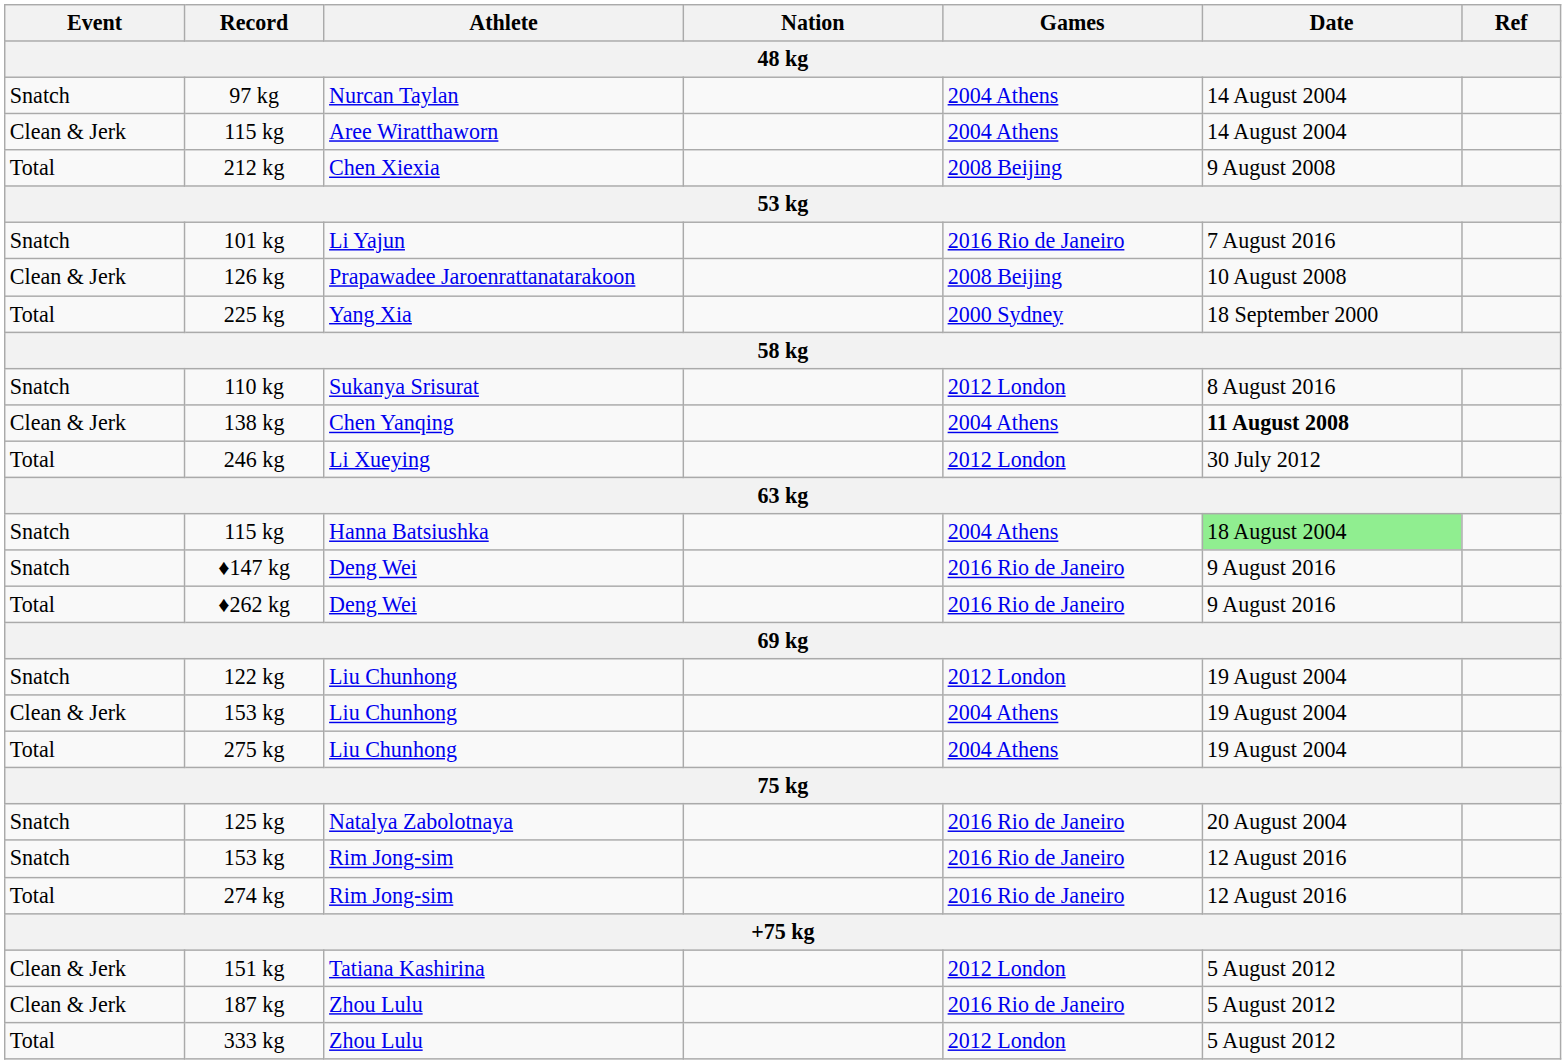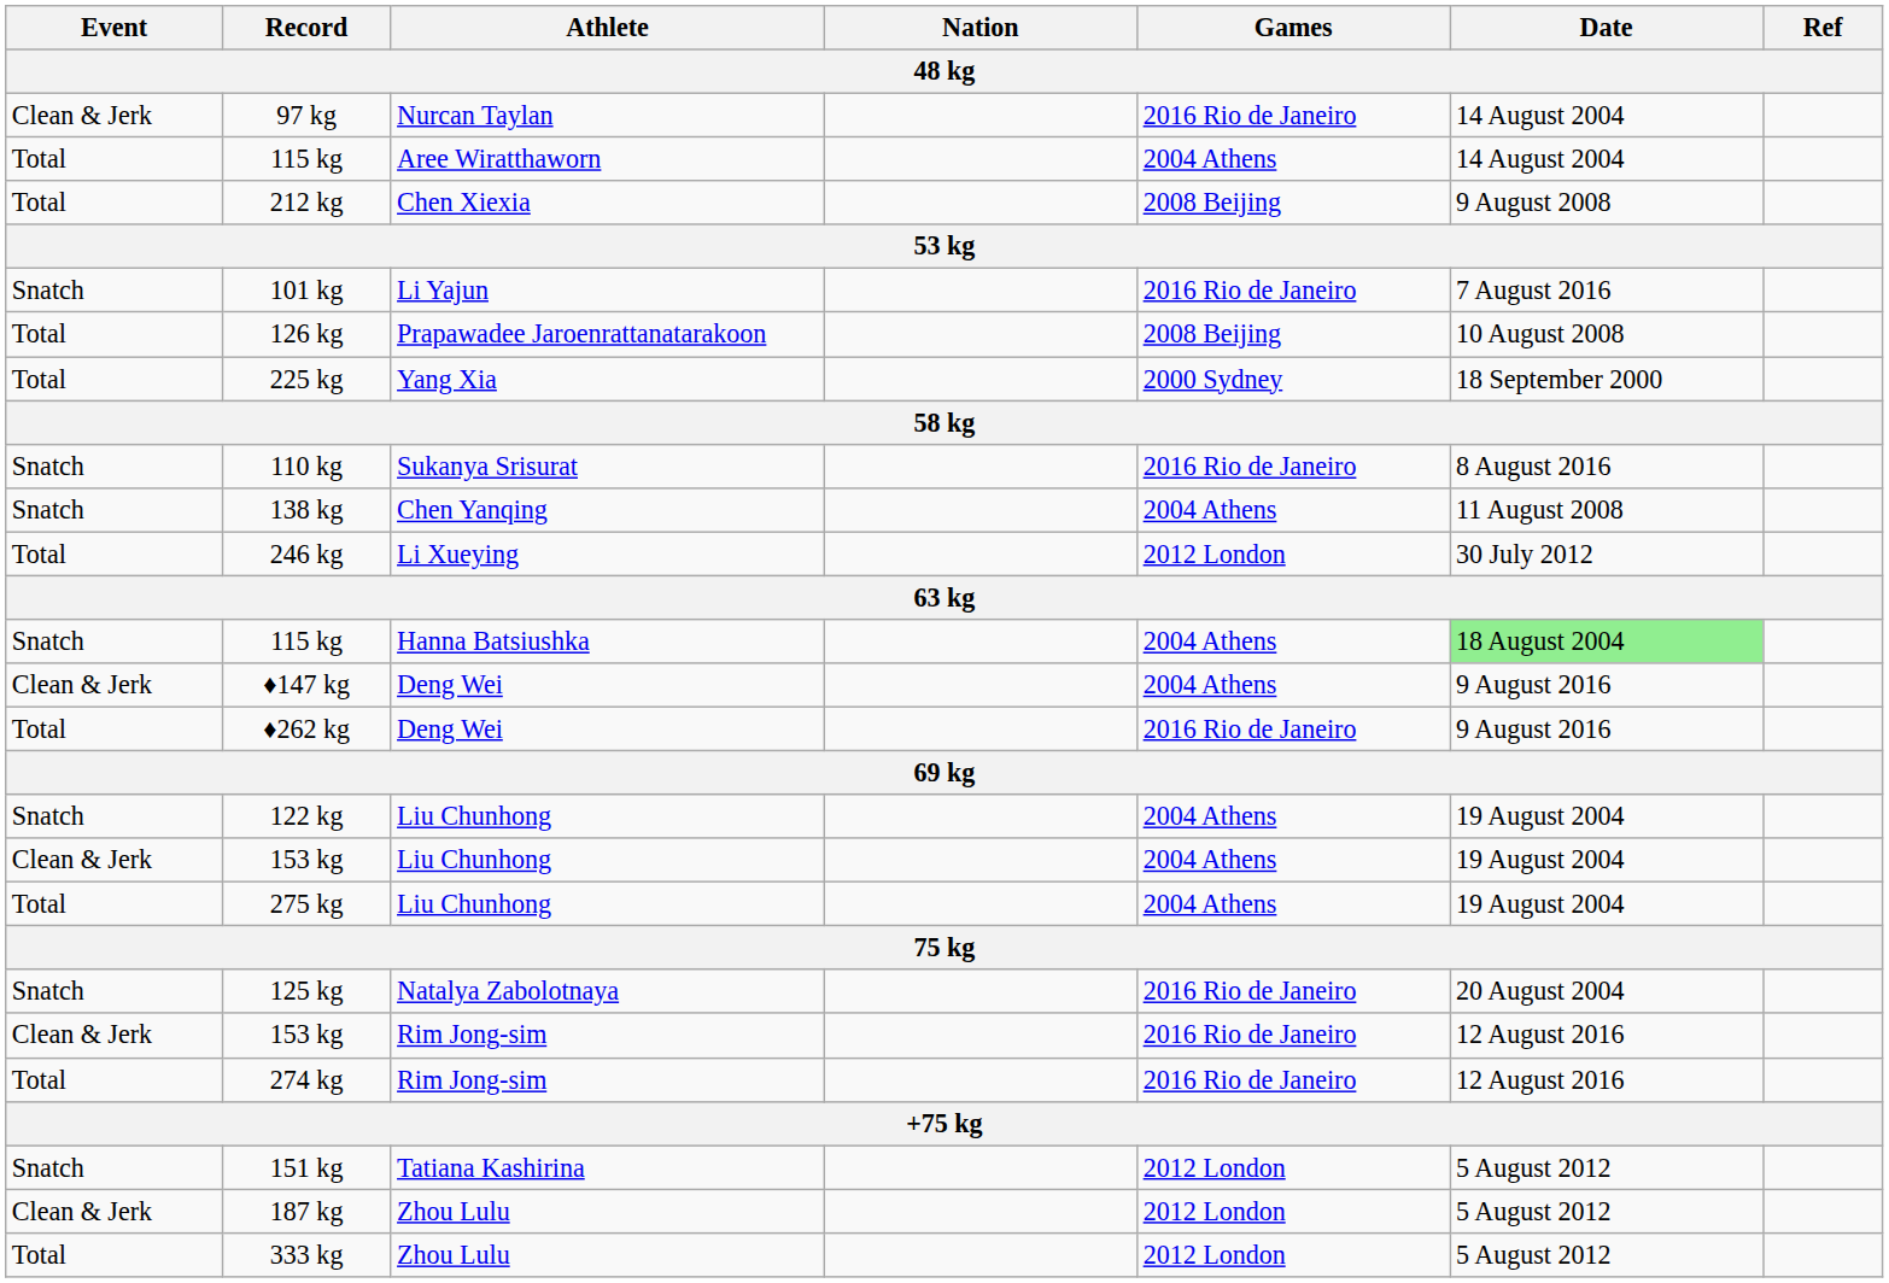 <table class="wikitable" style="font-size:95%; width: 85%;">
 <tr>
 <th width=9%>Event</th>
 <th width=7%>Record</th>
 <th width=18%>Athlete</th>
 <th width=13%>Nation</th>
 <th width=13%>Games</th>
 <th width=13%>Date</th>
 <th width=5%>Ref</th>
 </tr>
 <tr bgcolor="#DDDDDD">
 <th colspan="7">48 kg</th>
 </tr>
 <tr>
-<td>Snatch</td>
+<td>Clean & Jerk</td>
 <td align="center">97 kg</td>
 <td><a href='#'>Nurcan Taylan</a></td>
 <td></td>
-<td><a href='#'>2004 Athens</a></td>
+<td><a href='#'>2016 Rio de Janeiro</a></td>
 <td>14 August 2004</td>
 <td></td>
 </tr>
 <tr>
-<td>Clean & Jerk</td>
+<td>Total</td>
 <td align="center">115 kg</td>
 <td><a href='#'>Aree Wiratthaworn</a></td>
 <td></td>
 <td><a href='#'>2004 Athens</a></td>
 <td>14 August 2004</td>
 <td></td>
 </tr>
 <tr>
 <td>Total</td>
 <td align="center">212 kg</td>
 <td><a href='#'>Chen Xiexia</a></td>
 <td></td>
 <td><a href='#'>2008 Beijing</a></td>
 <td>9 August 2008</td>
 <td></td>
 </tr>
 <tr bgcolor="#DDDDDD">
 <th colspan="7">53 kg</th>
 </tr>
 <tr>
 <td>Snatch</td>
 <td align="center">101 kg</td>
 <td><a href='#'>Li Yajun</a></td>
 <td></td>
 <td><a href='#'>2016 Rio de Janeiro</a></td>
 <td>7 August 2016</td>
 <td></td>
 </tr>
 <tr>
-<td>Clean & Jerk</td>
+<td>Total</td>
 <td align="center">126 kg</td>
 <td><a href='#'>Prapawadee Jaroenrattanatarakoon</a></td>
 <td></td>
 <td><a href='#'>2008 Beijing</a></td>
 <td>10 August 2008</td>
 <td></td>
 </tr>
 <tr>
 <td>Total</td>
 <td align="center">225 kg</td>
 <td><a href='#'>Yang Xia</a></td>
 <td></td>
 <td><a href='#'>2000 Sydney</a></td>
 <td>18 September 2000</td>
 <td></td>
 </tr>
 <tr bgcolor="#DDDDDD">
 <th colspan="7">58 kg</th>
 </tr>
 <tr>
 <td>Snatch</td>
 <td align="center">110 kg</td>
 <td><a href='#'>Sukanya Srisurat</a></td>
 <td></td>
-<td><a href='#'>2012 London</a></td>
+<td><a href='#'>2016 Rio de Janeiro</a></td>
 <td>8 August 2016</td>
 <td></td>
 </tr>
 <tr>
-<td>Clean & Jerk</td>
+<td>Snatch</td>
 <td align="center">138 kg</td>
 <td><a href='#'>Chen Yanqing</a></td>
 <td></td>
 <td><a href='#'>2004 Athens</a></td>
-<td><strong>11 August 2008</strong></td>
+<td>11 August 2008</td>
 <td></td>
 </tr>
 <tr>
 <td>Total</td>
 <td align="center">246 kg</td>
 <td><a href='#'>Li Xueying</a></td>
 <td></td>
 <td><a href='#'>2012 London</a></td>
 <td>30 July 2012</td>
 <td></td>
 </tr>
 <tr bgcolor="#DDDDDD">
 <th colspan="7">63 kg</th>
 </tr>
 <tr>
 <td>Snatch</td>
 <td align="center">115 kg</td>
 <td><a href='#'>Hanna Batsiushka</a></td>
 <td></td>
 <td><a href='#'>2004 Athens</a></td>
 <td style="background: lightgreen;">18 August 2004</td>
 <td></td>
 </tr>
 <tr>
-<td>Snatch</td>
+<td>Clean & Jerk</td>
 <td align="center">♦147 kg</td>
 <td><a href='#'>Deng Wei</a></td>
 <td></td>
-<td><a href='#'>2016 Rio de Janeiro</a></td>
+<td><a href='#'>2004 Athens</a></td>
 <td>9 August 2016</td>
 <td></td>
 </tr>
 <tr>
 <td>Total</td>
 <td align="center">♦262 kg</td>
 <td><a href='#'>Deng Wei</a></td>
 <td></td>
 <td><a href='#'>2016 Rio de Janeiro</a></td>
 <td>9 August 2016</td>
 <td></td>
 </tr>
 <tr bgcolor="#DDDDDD">
 <th colspan="7">69 kg</th>
 </tr>
 <tr>
 <td>Snatch</td>
 <td align="center">122 kg</td>
 <td><a href='#'>Liu Chunhong</a></td>
 <td></td>
-<td><a href='#'>2012 London</a></td>
+<td><a href='#'>2004 Athens</a></td>
 <td>19 August 2004</td>
 <td></td>
 </tr>
 <tr>
 <td>Clean & Jerk</td>
 <td align="center">153 kg</td>
 <td><a href='#'>Liu Chunhong</a></td>
 <td></td>
 <td><a href='#'>2004 Athens</a></td>
 <td>19 August 2004</td>
 <td></td>
 </tr>
 <tr>
 <td>Total</td>
 <td align="center">275 kg</td>
 <td><a href='#'>Liu Chunhong</a></td>
 <td></td>
 <td><a href='#'>2004 Athens</a></td>
 <td>19 August 2004</td>
 <td></td>
 </tr>
 <tr bgcolor="#DDDDDD">
 <th colspan="7">75 kg</th>
 </tr>
 <tr>
 <td>Snatch</td>
 <td align="center">125 kg</td>
 <td><a href='#'>Natalya Zabolotnaya</a></td>
 <td></td>
 <td><a href='#'>2016 Rio de Janeiro</a></td>
 <td>20 August 2004</td>
 <td></td>
 </tr>
 <tr>
-<td>Snatch</td>
+<td>Clean & Jerk</td>
 <td align="center">153 kg</td>
 <td><a href='#'>Rim Jong-sim</a></td>
 <td></td>
 <td><a href='#'>2016 Rio de Janeiro</a></td>
 <td>12 August 2016</td>
 <td></td>
 </tr>
 <tr>
 <td>Total</td>
 <td align="center">274 kg</td>
 <td><a href='#'>Rim Jong-sim</a></td>
 <td></td>
 <td><a href='#'>2016 Rio de Janeiro</a></td>
 <td>12 August 2016</td>
 <td></td>
 </tr>
 <tr bgcolor="#DDDDDD">
 <th colspan="7">+75 kg</th>
 </tr>
 <tr>
-<td>Clean & Jerk</td>
+<td>Snatch</td>
 <td align="center">151 kg</td>
 <td><a href='#'>Tatiana Kashirina</a></td>
 <td></td>
 <td><a href='#'>2012 London</a></td>
 <td>5 August 2012</td>
 <td></td>
 </tr>
 <tr>
 <td>Clean & Jerk</td>
 <td align="center">187 kg</td>
 <td><a href='#'>Zhou Lulu</a></td>
 <td></td>
-<td><a href='#'>2016 Rio de Janeiro</a></td>
+<td><a href='#'>2012 London</a></td>
 <td>5 August 2012</td>
 <td></td>
 </tr>
 <tr>
 <td>Total</td>
 <td align="center">333 kg</td>
 <td><a href='#'>Zhou Lulu</a></td>
 <td></td>
 <td><a href='#'>2012 London</a></td>
 <td>5 August 2012</td>
 <td></td>
 </tr>
 </table>
